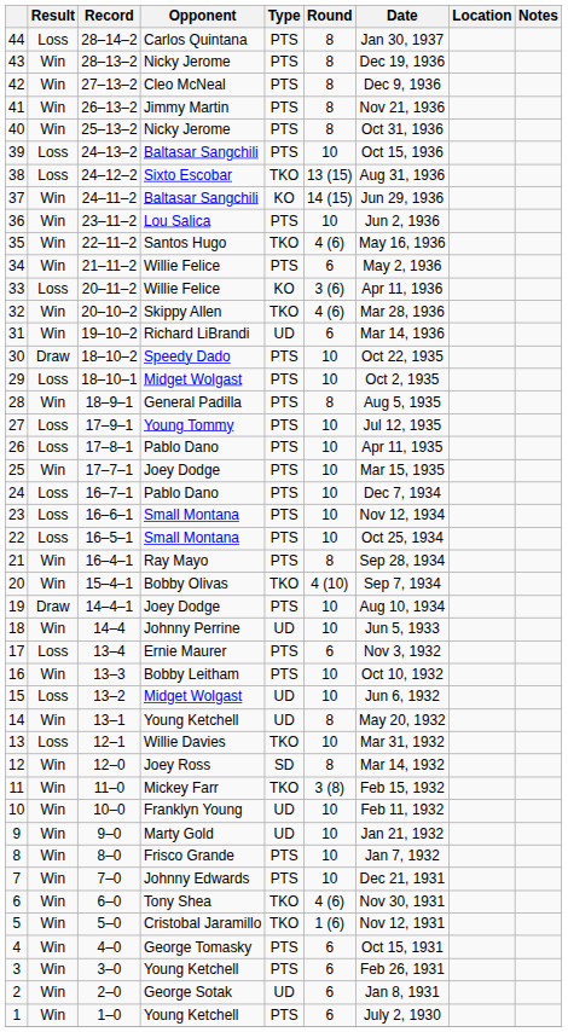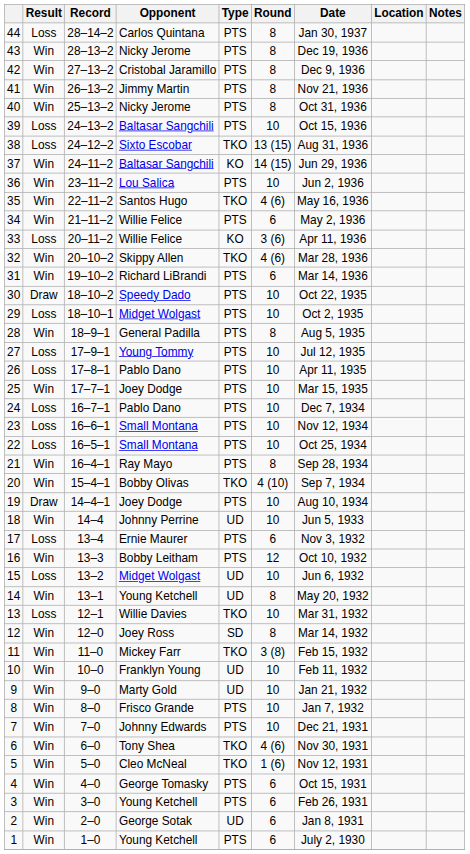 <table class="wikitable" style="text-align:center">
 <tr>
 <th></th>
 <th>Result</th>
 <th>Record</th>
 <th>Opponent</th>
 <th>Type</th>
 <th>Round</th>
 <th>Date</th>
 <th>Location</th>
 <th>Notes</th>
 </tr>
 <tr>
 <td>44</td>
 <td>Loss</td>
 <td>28–14–2</td>
 <td align=left>Carlos Quintana</td>
 <td>PTS</td>
 <td>8</td>
 <td>Jan 30, 1937</td>
 <td style="text-align:left;"></td>
 <td style="text-align:left;"></td>
 </tr>
 <tr>
 <td>43</td>
 <td>Win</td>
 <td>28–13–2</td>
 <td align=left>Nicky Jerome</td>
 <td>PTS</td>
 <td>8</td>
 <td>Dec 19, 1936</td>
 <td style="text-align:left;"></td>
 <td></td>
 </tr>
 <tr>
 <td>42</td>
 <td>Win</td>
 <td>27–13–2</td>
-<td align=left>Cleo McNeal</td>
+<td align=left>Cristobal Jaramillo</td>
 <td>PTS</td>
 <td>8</td>
 <td>Dec 9, 1936</td>
 <td style="text-align:left;"></td>
 <td></td>
 </tr>
 <tr>
 <td>41</td>
 <td>Win</td>
 <td>26–13–2</td>
 <td align=left>Jimmy Martin</td>
 <td>PTS</td>
 <td>8</td>
 <td>Nov 21, 1936</td>
 <td style="text-align:left;"></td>
 <td></td>
 </tr>
 <tr>
 <td>40</td>
 <td>Win</td>
 <td>25–13–2</td>
 <td align=left>Nicky Jerome</td>
 <td>PTS</td>
 <td>8</td>
 <td>Oct 31, 1936</td>
 <td style="text-align:left;"></td>
 <td></td>
 </tr>
 <tr>
 <td>39</td>
 <td>Loss</td>
 <td>24–13–2</td>
 <td align=left><a href='#'>Baltasar Sangchili</a></td>
 <td>PTS</td>
 <td>10</td>
 <td>Oct 15, 1936</td>
 <td style="text-align:left;"></td>
 <td></td>
 </tr>
 <tr>
 <td>38</td>
 <td>Loss</td>
 <td>24–12–2</td>
 <td align=left><a href='#'>Sixto Escobar</a></td>
 <td>TKO</td>
 <td>13 (15)</td>
 <td>Aug 31, 1936</td>
 <td style="text-align:left;"></td>
 <td style="text-align:left;"></td>
 </tr>
 <tr>
 <td>37</td>
 <td>Win</td>
 <td>24–11–2</td>
 <td align=left><a href='#'>Baltasar Sangchili</a></td>
 <td>KO</td>
 <td>14 (15)</td>
 <td>Jun 29, 1936</td>
 <td style="text-align:left;"></td>
 <td style="text-align:left;"></td>
 </tr>
 <tr>
 <td>36</td>
 <td>Win</td>
 <td>23–11–2</td>
 <td align=left><a href='#'>Lou Salica</a></td>
 <td>PTS</td>
 <td>10</td>
 <td>Jun 2, 1936</td>
 <td style="text-align:left;"></td>
 <td></td>
 </tr>
 <tr>
 <td>35</td>
 <td>Win</td>
 <td>22–11–2</td>
 <td align=left>Santos Hugo</td>
 <td>TKO</td>
 <td>4 (6)</td>
 <td>May 16, 1936</td>
 <td style="text-align:left;"></td>
 <td></td>
 </tr>
 <tr>
 <td>34</td>
 <td>Win</td>
 <td>21–11–2</td>
 <td align=left>Willie Felice</td>
 <td>PTS</td>
 <td>6</td>
 <td>May 2, 1936</td>
 <td style="text-align:left;"></td>
 <td></td>
 </tr>
 <tr>
 <td>33</td>
 <td>Loss</td>
 <td>20–11–2</td>
 <td align=left>Willie Felice</td>
 <td>KO</td>
 <td>3 (6)</td>
 <td>Apr 11, 1936</td>
 <td style="text-align:left;"></td>
 <td></td>
 </tr>
 <tr>
 <td>32</td>
 <td>Win</td>
 <td>20–10–2</td>
 <td align=left>Skippy Allen</td>
 <td>TKO</td>
 <td>4 (6)</td>
 <td>Mar 28, 1936</td>
 <td style="text-align:left;"></td>
 <td></td>
 </tr>
 <tr>
 <td>31</td>
 <td>Win</td>
 <td>19–10–2</td>
 <td align=left>Richard LiBrandi</td>
-<td>UD</td>
+<td>PTS</td>
 <td>6</td>
 <td>Mar 14, 1936</td>
 <td style="text-align:left;"></td>
 <td></td>
 </tr>
 <tr>
 <td>30</td>
 <td>Draw</td>
 <td>18–10–2</td>
 <td align=left><a href='#'>Speedy Dado</a></td>
 <td>PTS</td>
 <td>10</td>
 <td>Oct 22, 1935</td>
 <td style="text-align:left;"></td>
 <td></td>
 </tr>
 <tr>
 <td>29</td>
 <td>Loss</td>
 <td>18–10–1</td>
 <td align=left><a href='#'>Midget Wolgast</a></td>
 <td>PTS</td>
 <td>10</td>
 <td>Oct 2, 1935</td>
 <td style="text-align:left;"></td>
 <td></td>
 </tr>
 <tr>
 <td>28</td>
 <td>Win</td>
 <td>18–9–1</td>
 <td align=left>General Padilla</td>
 <td>PTS</td>
 <td>8</td>
 <td>Aug 5, 1935</td>
 <td style="text-align:left;"></td>
 <td></td>
 </tr>
 <tr>
 <td>27</td>
 <td>Loss</td>
 <td>17–9–1</td>
 <td align=left><a href='#'>Young Tommy</a></td>
 <td>PTS</td>
 <td>10</td>
 <td>Jul 12, 1935</td>
 <td style="text-align:left;"></td>
 <td></td>
 </tr>
 <tr>
 <td>26</td>
 <td>Loss</td>
 <td>17–8–1</td>
 <td align=left>Pablo Dano</td>
 <td>PTS</td>
 <td>10</td>
 <td>Apr 11, 1935</td>
 <td style="text-align:left;"></td>
 <td></td>
 </tr>
 <tr>
 <td>25</td>
 <td>Win</td>
 <td>17–7–1</td>
 <td align=left>Joey Dodge</td>
 <td>PTS</td>
 <td>10</td>
 <td>Mar 15, 1935</td>
 <td style="text-align:left;"></td>
 <td></td>
 </tr>
 <tr>
 <td>24</td>
 <td>Loss</td>
 <td>16–7–1</td>
 <td align=left>Pablo Dano</td>
 <td>PTS</td>
 <td>10</td>
 <td>Dec 7, 1934</td>
 <td style="text-align:left;"></td>
 <td></td>
 </tr>
 <tr>
 <td>23</td>
 <td>Loss</td>
 <td>16–6–1</td>
 <td align=left><a href='#'>Small Montana</a></td>
 <td>PTS</td>
 <td>10</td>
 <td>Nov 12, 1934</td>
 <td style="text-align:left;"></td>
 <td></td>
 </tr>
 <tr>
 <td>22</td>
 <td>Loss</td>
 <td>16–5–1</td>
 <td align=left><a href='#'>Small Montana</a></td>
 <td>PTS</td>
 <td>10</td>
 <td>Oct 25, 1934</td>
 <td style="text-align:left;"></td>
 <td></td>
 </tr>
 <tr>
 <td>21</td>
 <td>Win</td>
 <td>16–4–1</td>
 <td align=left>Ray Mayo</td>
 <td>PTS</td>
 <td>8</td>
 <td>Sep 28, 1934</td>
 <td style="text-align:left;"></td>
 <td></td>
 </tr>
 <tr>
 <td>20</td>
 <td>Win</td>
 <td>15–4–1</td>
 <td align=left>Bobby Olivas</td>
 <td>TKO</td>
 <td>4 (10)</td>
 <td>Sep 7, 1934</td>
 <td style="text-align:left;"></td>
 <td></td>
 </tr>
 <tr>
 <td>19</td>
 <td>Draw</td>
 <td>14–4–1</td>
 <td align=left>Joey Dodge</td>
 <td>PTS</td>
 <td>10</td>
 <td>Aug 10, 1934</td>
 <td style="text-align:left;"></td>
 <td></td>
 </tr>
 <tr>
 <td>18</td>
 <td>Win</td>
 <td>14–4</td>
 <td align=left>Johnny Perrine</td>
 <td>UD</td>
 <td>10</td>
 <td>Jun 5, 1933</td>
 <td style="text-align:left;"></td>
 <td></td>
 </tr>
 <tr>
 <td>17</td>
 <td>Loss</td>
 <td>13–4</td>
 <td align=left>Ernie Maurer</td>
 <td>PTS</td>
 <td>6</td>
 <td>Nov 3, 1932</td>
 <td style="text-align:left;"></td>
 <td></td>
 </tr>
 <tr>
 <td>16</td>
 <td>Win</td>
 <td>13–3</td>
 <td align=left>Bobby Leitham</td>
 <td>PTS</td>
-<td>10</td>
+<td>12</td>
 <td>Oct 10, 1932</td>
 <td style="text-align:left;"></td>
 <td></td>
 </tr>
 <tr>
 <td>15</td>
 <td>Loss</td>
 <td>13–2</td>
 <td align=left><a href='#'>Midget Wolgast</a></td>
 <td>UD</td>
 <td>10</td>
 <td>Jun 6, 1932</td>
 <td style="text-align:left;"></td>
 <td></td>
 </tr>
 <tr>
 <td>14</td>
 <td>Win</td>
 <td>13–1</td>
 <td align=left>Young Ketchell</td>
 <td>UD</td>
 <td>8</td>
 <td>May 20, 1932</td>
 <td style="text-align:left;"></td>
 <td></td>
 </tr>
 <tr>
 <td>13</td>
 <td>Loss</td>
 <td>12–1</td>
 <td align=left>Willie Davies</td>
 <td>TKO</td>
 <td>10</td>
 <td>Mar 31, 1932</td>
 <td style="text-align:left;"></td>
 <td></td>
 </tr>
 <tr>
 <td>12</td>
 <td>Win</td>
 <td>12–0</td>
 <td align=left>Joey Ross</td>
 <td>SD</td>
 <td>8</td>
 <td>Mar 14, 1932</td>
 <td style="text-align:left;"></td>
 <td></td>
 </tr>
 <tr>
 <td>11</td>
 <td>Win</td>
 <td>11–0</td>
 <td align=left>Mickey Farr</td>
 <td>TKO</td>
 <td>3 (8)</td>
 <td>Feb 15, 1932</td>
 <td style="text-align:left;"></td>
 <td></td>
 </tr>
 <tr>
 <td>10</td>
 <td>Win</td>
 <td>10–0</td>
 <td align=left>Franklyn Young</td>
 <td>UD</td>
 <td>10</td>
 <td>Feb 11, 1932</td>
 <td style="text-align:left;"></td>
 <td></td>
 </tr>
 <tr>
 <td>9</td>
 <td>Win</td>
 <td>9–0</td>
 <td align=left>Marty Gold</td>
 <td>UD</td>
 <td>10</td>
 <td>Jan 21, 1932</td>
 <td style="text-align:left;"></td>
 <td></td>
 </tr>
 <tr>
 <td>8</td>
 <td>Win</td>
 <td>8–0</td>
 <td align=left>Frisco Grande</td>
 <td>PTS</td>
 <td>10</td>
 <td>Jan 7, 1932</td>
 <td style="text-align:left;"></td>
 <td></td>
 </tr>
 <tr>
 <td>7</td>
 <td>Win</td>
 <td>7–0</td>
 <td align=left>Johnny Edwards</td>
 <td>PTS</td>
 <td>10</td>
 <td>Dec 21, 1931</td>
 <td style="text-align:left;"></td>
 <td></td>
 </tr>
 <tr>
 <td>6</td>
 <td>Win</td>
 <td>6–0</td>
 <td align=left>Tony Shea</td>
 <td>TKO</td>
 <td>4 (6)</td>
 <td>Nov 30, 1931</td>
 <td style="text-align:left;"></td>
 <td></td>
 </tr>
 <tr>
 <td>5</td>
 <td>Win</td>
 <td>5–0</td>
-<td align=left>Cristobal Jaramillo</td>
+<td align=left>Cleo McNeal</td>
 <td>TKO</td>
 <td>1 (6)</td>
 <td>Nov 12, 1931</td>
 <td style="text-align:left;"></td>
 <td></td>
 </tr>
 <tr>
 <td>4</td>
 <td>Win</td>
 <td>4–0</td>
 <td align=left>George Tomasky</td>
 <td>PTS</td>
 <td>6</td>
 <td>Oct 15, 1931</td>
 <td style="text-align:left;"></td>
 <td></td>
 </tr>
 <tr>
 <td>3</td>
 <td>Win</td>
 <td>3–0</td>
 <td align=left>Young Ketchell</td>
 <td>PTS</td>
 <td>6</td>
 <td>Feb 26, 1931</td>
 <td style="text-align:left;"></td>
 <td></td>
 </tr>
 <tr>
 <td>2</td>
 <td>Win</td>
 <td>2–0</td>
 <td align=left>George Sotak</td>
 <td>UD</td>
 <td>6</td>
 <td>Jan 8, 1931</td>
 <td style="text-align:left;"></td>
 <td></td>
 </tr>
 <tr>
 <td>1</td>
 <td>Win</td>
 <td>1–0</td>
 <td align=left>Young Ketchell</td>
 <td>PTS</td>
 <td>6</td>
 <td>July 2, 1930</td>
 <td style="text-align:left;"></td>
 <td></td>
 </tr>
 <tr>
 </tr>
 </table>
